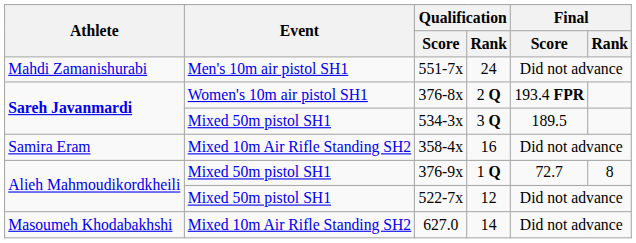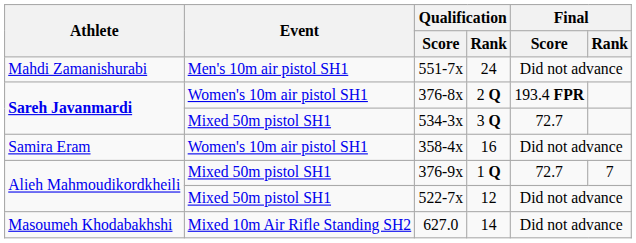 <table class=wikitable style="font-size:90%">
 <tr>
 <th rowspan="2">Athlete</th>
 <th rowspan="2">Event</th>
 <th colspan="2">Qualification</th>
 <th colspan="2">Final</th>
 </tr>
 <tr>
 <th>Score</th>
 <th>Rank</th>
 <th>Score</th>
 <th>Rank</th>
 </tr>
 <tr>
 <td><a href='#'>Mahdi Zamanishurabi</a></td>
 <td><a href='#'>Men's 10m air pistol SH1</a></td>
 <td align="center">551-7x</td>
 <td align="center">24</td>
 <td colspan="2" align="center">Did not advance</td>
 </tr>
 <tr>
 <td rowspan="2"><strong><a href='#'>Sareh Javanmardi</a></strong></td>
 <td><a href='#'>Women's 10m air pistol SH1</a></td>
 <td align="center">376-8x</td>
 <td align="center">2 <strong>Q</strong></td>
 <td align="center">193.4 <strong>FPR</strong></td>
 <td align="center"></td>
 </tr>
 <tr>
 <td><a href='#'>Mixed 50m pistol SH1</a></td>
 <td align="center">534-3x</td>
 <td align="center">3 <strong>Q</strong></td>
-<td align="center">189.5</td>
+<td align="center">72.7</td>
 <td align="center"></td>
 </tr>
 <tr>
 <td><a href='#'>Samira Eram</a></td>
-<td><a href='#'>Mixed 10m Air Rifle Standing SH2</a></td>
+<td><a href='#'>Women's 10m air pistol SH1</a></td>
 <td align="center">358-4x</td>
 <td align="center">16</td>
 <td colspan="2" align="center">Did not advance</td>
 </tr>
 <tr>
 <td rowspan="2"><a href='#'>Alieh Mahmoudikordkheili</a></td>
 <td><a href='#'>Mixed 50m pistol SH1</a></td>
 <td align="center">376-9x</td>
 <td align="center">1 <strong>Q</strong></td>
 <td align="center">72.7</td>
-<td align="center">8</td>
+<td align="center">7</td>
 </tr>
 <tr>
 <td><a href='#'>Mixed 50m pistol SH1</a></td>
 <td align="center">522-7x</td>
 <td align="center">12</td>
 <td colspan="2" align="center">Did not advance</td>
 </tr>
 <tr>
 <td><a href='#'>Masoumeh Khodabakhshi</a></td>
 <td><a href='#'>Mixed 10m Air Rifle Standing SH2</a></td>
 <td align="center">627.0</td>
 <td align="center">14</td>
 <td colspan="2" align="center">Did not advance</td>
 </tr>
 </table>
